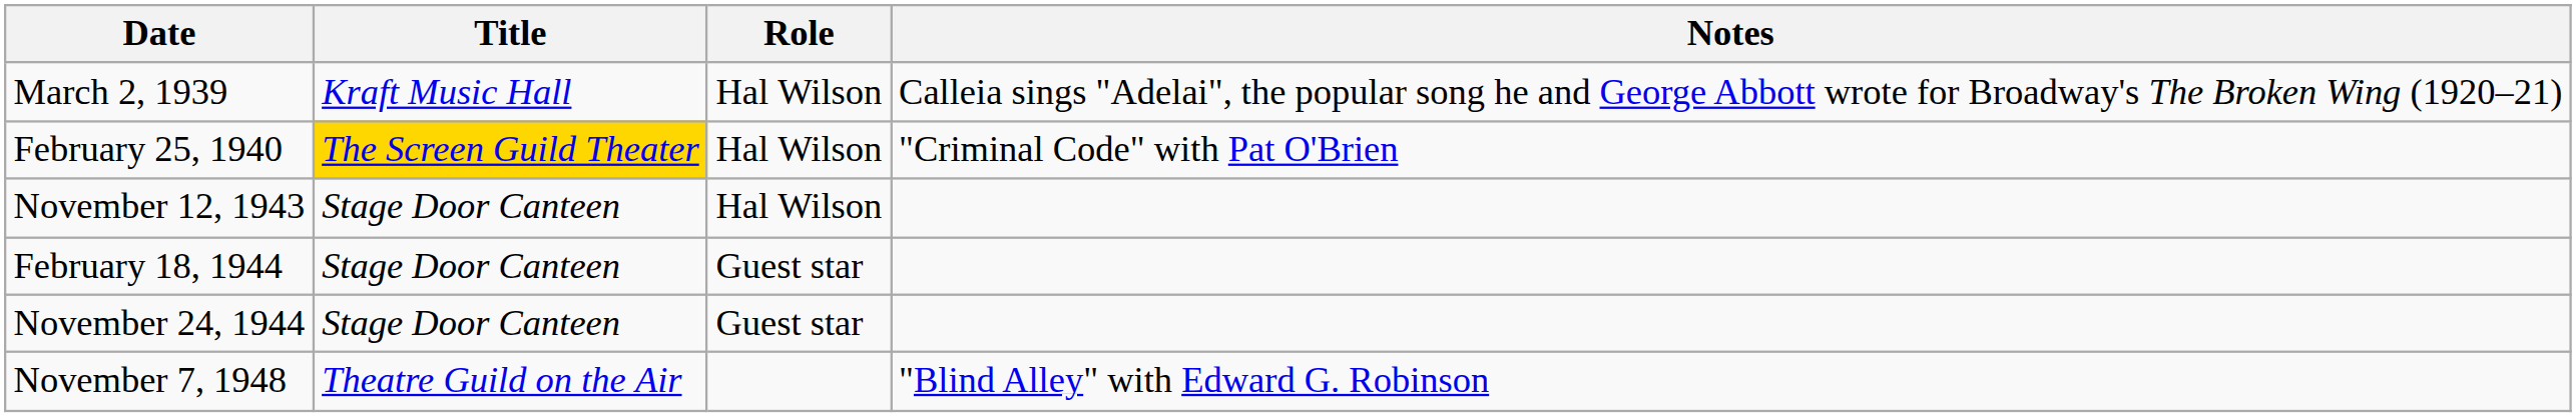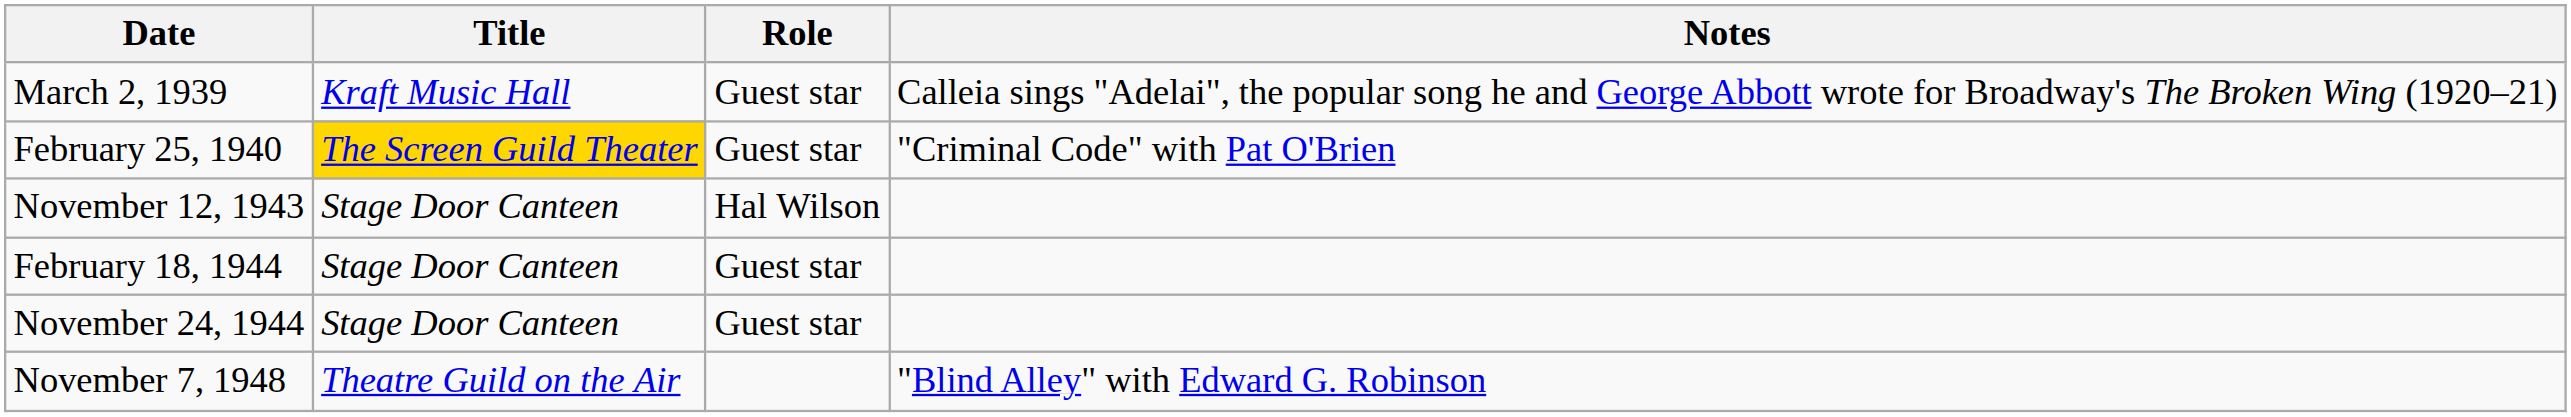 <table class="wikitable">
 <tr>
 <th>Date</th>
 <th>Title</th>
 <th>Role</th>
 <th>Notes</th>
 </tr>
 <tr>
 <td>March 2, 1939</td>
 <td><em><a href='#'>Kraft Music Hall</a></em></td>
-<td>Hal Wilson</td>
+<td>Guest star</td>
 <td>Calleia sings "Adelai", the popular song he and <a href='#'>George Abbott</a> wrote for Broadway's <em>The Broken Wing</em> (1920–21)</td>
 </tr>
 <tr>
 <td>February 25, 1940</td>
 <td style="background: gold;"><em><a href='#'>The&nbsp;Screen&nbsp;Guild&nbsp;Theater</a></em></td>
-<td>Hal Wilson</td>
+<td>Guest star</td>
 <td>"Criminal Code" with <a href='#'>Pat O'Brien</a></td>
 </tr>
 <tr>
 <td>November 12, 1943</td>
 <td><em>Stage Door Canteen</em></td>
 <td>Hal Wilson</td>
 <td></td>
 </tr>
 <tr>
 <td>February 18, 1944</td>
 <td><em>Stage Door Canteen</em></td>
 <td>Guest star</td>
 <td></td>
 </tr>
 <tr>
 <td>November 24, 1944</td>
 <td><em>Stage Door Canteen</em></td>
 <td>Guest star</td>
 <td></td>
 </tr>
 <tr>
 <td>November 7, 1948</td>
 <td><em><a href='#'>Theatre Guild on the Air</a></em></td>
 <td></td>
 <td>"<a href='#'>Blind Alley</a>" with <a href='#'>Edward G. Robinson</a></td>
 </tr>
 </table>
